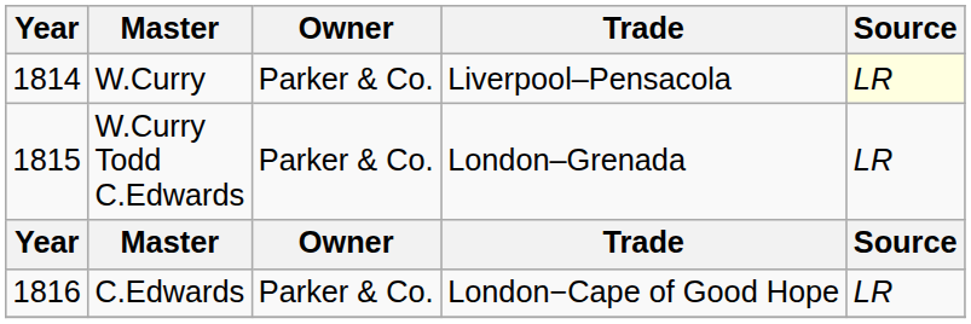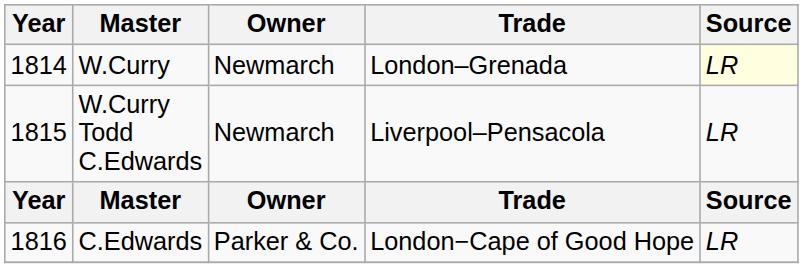 <table class=" wikitable">
 <tr>
 <th>Year</th>
 <th>Master</th>
 <th>Owner</th>
 <th>Trade</th>
 <th>Source</th>
 </tr>
 <tr>
 <td>1814</td>
 <td>W.Curry</td>
-<td>Parker & Co.</td>
-<td>Liverpool–Pensacola</td>
+<td>Newmarch</td>
+<td>London–Grenada</td>
 <td style="background: lightyellow;"><em>LR</em></td>
 </tr>
 <tr>
 <td>1815</td>
 <td>W.Curry<br>Todd<br>C.Edwards</td>
-<td>Parker & Co.</td>
-<td>London–Grenada</td>
+<td>Newmarch</td>
+<td>Liverpool–Pensacola</td>
 <td><em>LR</em></td>
 </tr>
 <tr>
 <th>Year</th>
 <th>Master</th>
 <th>Owner</th>
 <th>Trade</th>
 <th>Source</th>
 </tr>
 <tr>
 <td>1816</td>
 <td>C.Edwards</td>
 <td>Parker & Co.</td>
 <td>London−Cape of Good Hope</td>
 <td><em>LR</em></td>
 </tr>
 <tr>
 </tr>
 </table>
